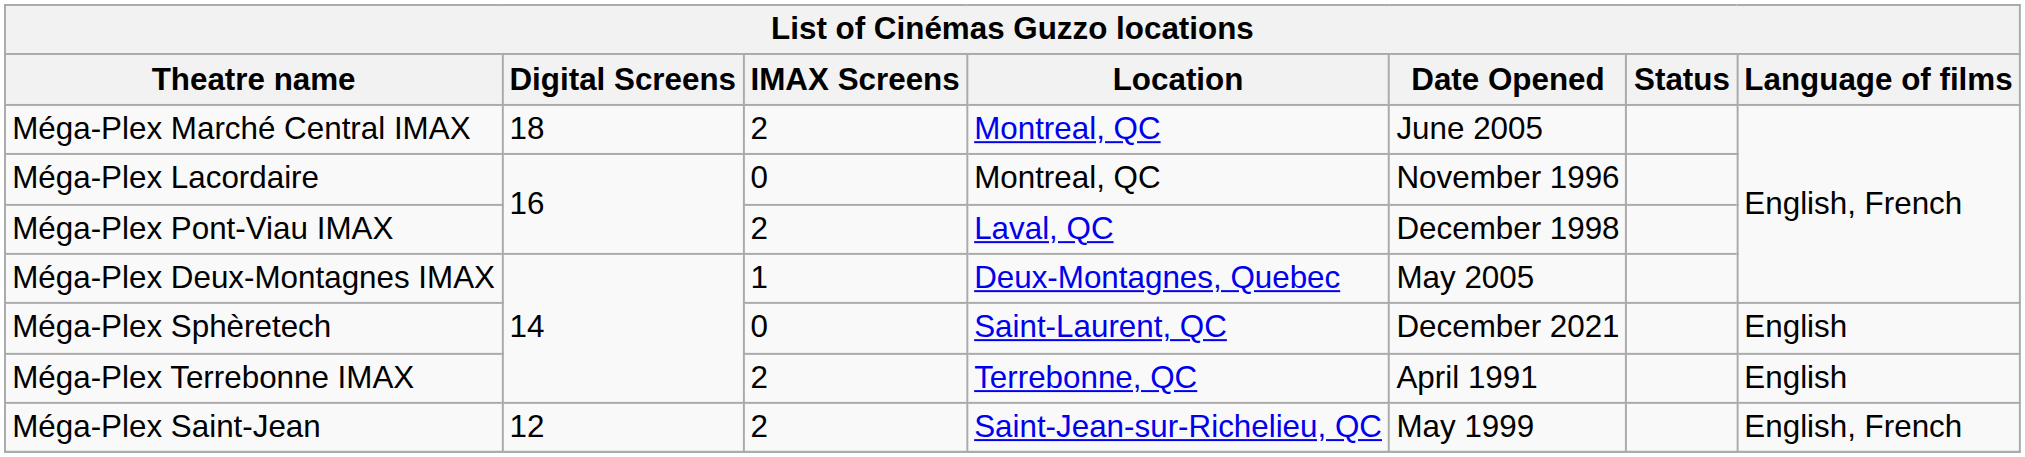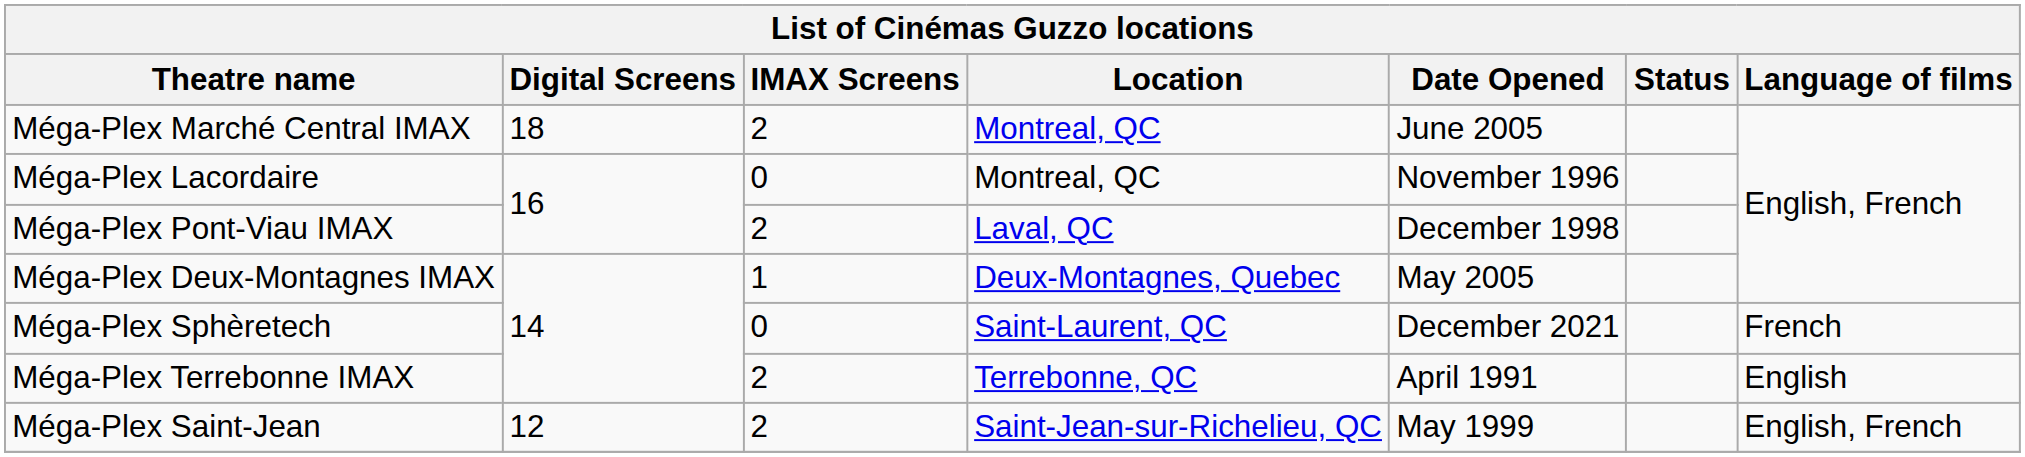 <table class="wikitable sortable">
 <tr>
 <th colspan="7">List of Cinémas Guzzo locations</th>
 </tr>
 <tr>
 <th>Theatre name</th>
 <th>Digital Screens</th>
 <th>IMAX Screens</th>
 <th>Location</th>
 <th>Date Opened</th>
 <th>Status</th>
 <th>Language of films</th>
 </tr>
 <tr>
 <td>Méga-Plex Marché Central IMAX</td>
 <td>18</td>
 <td>2</td>
 <td><a href='#'>Montreal, QC</a></td>
 <td>June 2005</td>
 <td></td>
 <td rowspan="4">English, French</td>
 </tr>
 <tr>
 <td>Méga-Plex Lacordaire</td>
 <td rowspan="2">16</td>
 <td>0</td>
 <td>Montreal, QC</td>
 <td>November 1996</td>
 <td></td>
 </tr>
 <tr>
 <td>Méga-Plex Pont-Viau IMAX</td>
 <td>2</td>
 <td><a href='#'>Laval, QC</a></td>
 <td>December 1998</td>
 <td></td>
 </tr>
 <tr>
 <td>Méga-Plex Deux-Montagnes IMAX</td>
 <td rowspan="3">14</td>
 <td>1</td>
 <td><a href='#'>Deux-Montagnes, Quebec</a></td>
 <td>May 2005</td>
 <td></td>
 </tr>
 <tr>
 <td>Méga-Plex Sphèretech</td>
 <td>0</td>
 <td><a href='#'>Saint-Laurent, QC</a></td>
 <td>December 2021</td>
 <td></td>
-<td>English</td>
+<td>French</td>
 </tr>
 <tr>
 <td>Méga-Plex Terrebonne IMAX</td>
 <td>2</td>
 <td><a href='#'>Terrebonne, QC</a></td>
 <td>April 1991</td>
 <td></td>
 <td>English</td>
 </tr>
 <tr>
 <td>Méga-Plex Saint-Jean</td>
 <td>12</td>
 <td>2</td>
 <td><a href='#'>Saint-Jean-sur-Richelieu, QC</a></td>
 <td>May 1999</td>
 <td></td>
 <td>English, French</td>
 </tr>
 <tr>
 </tr>
 </table>
